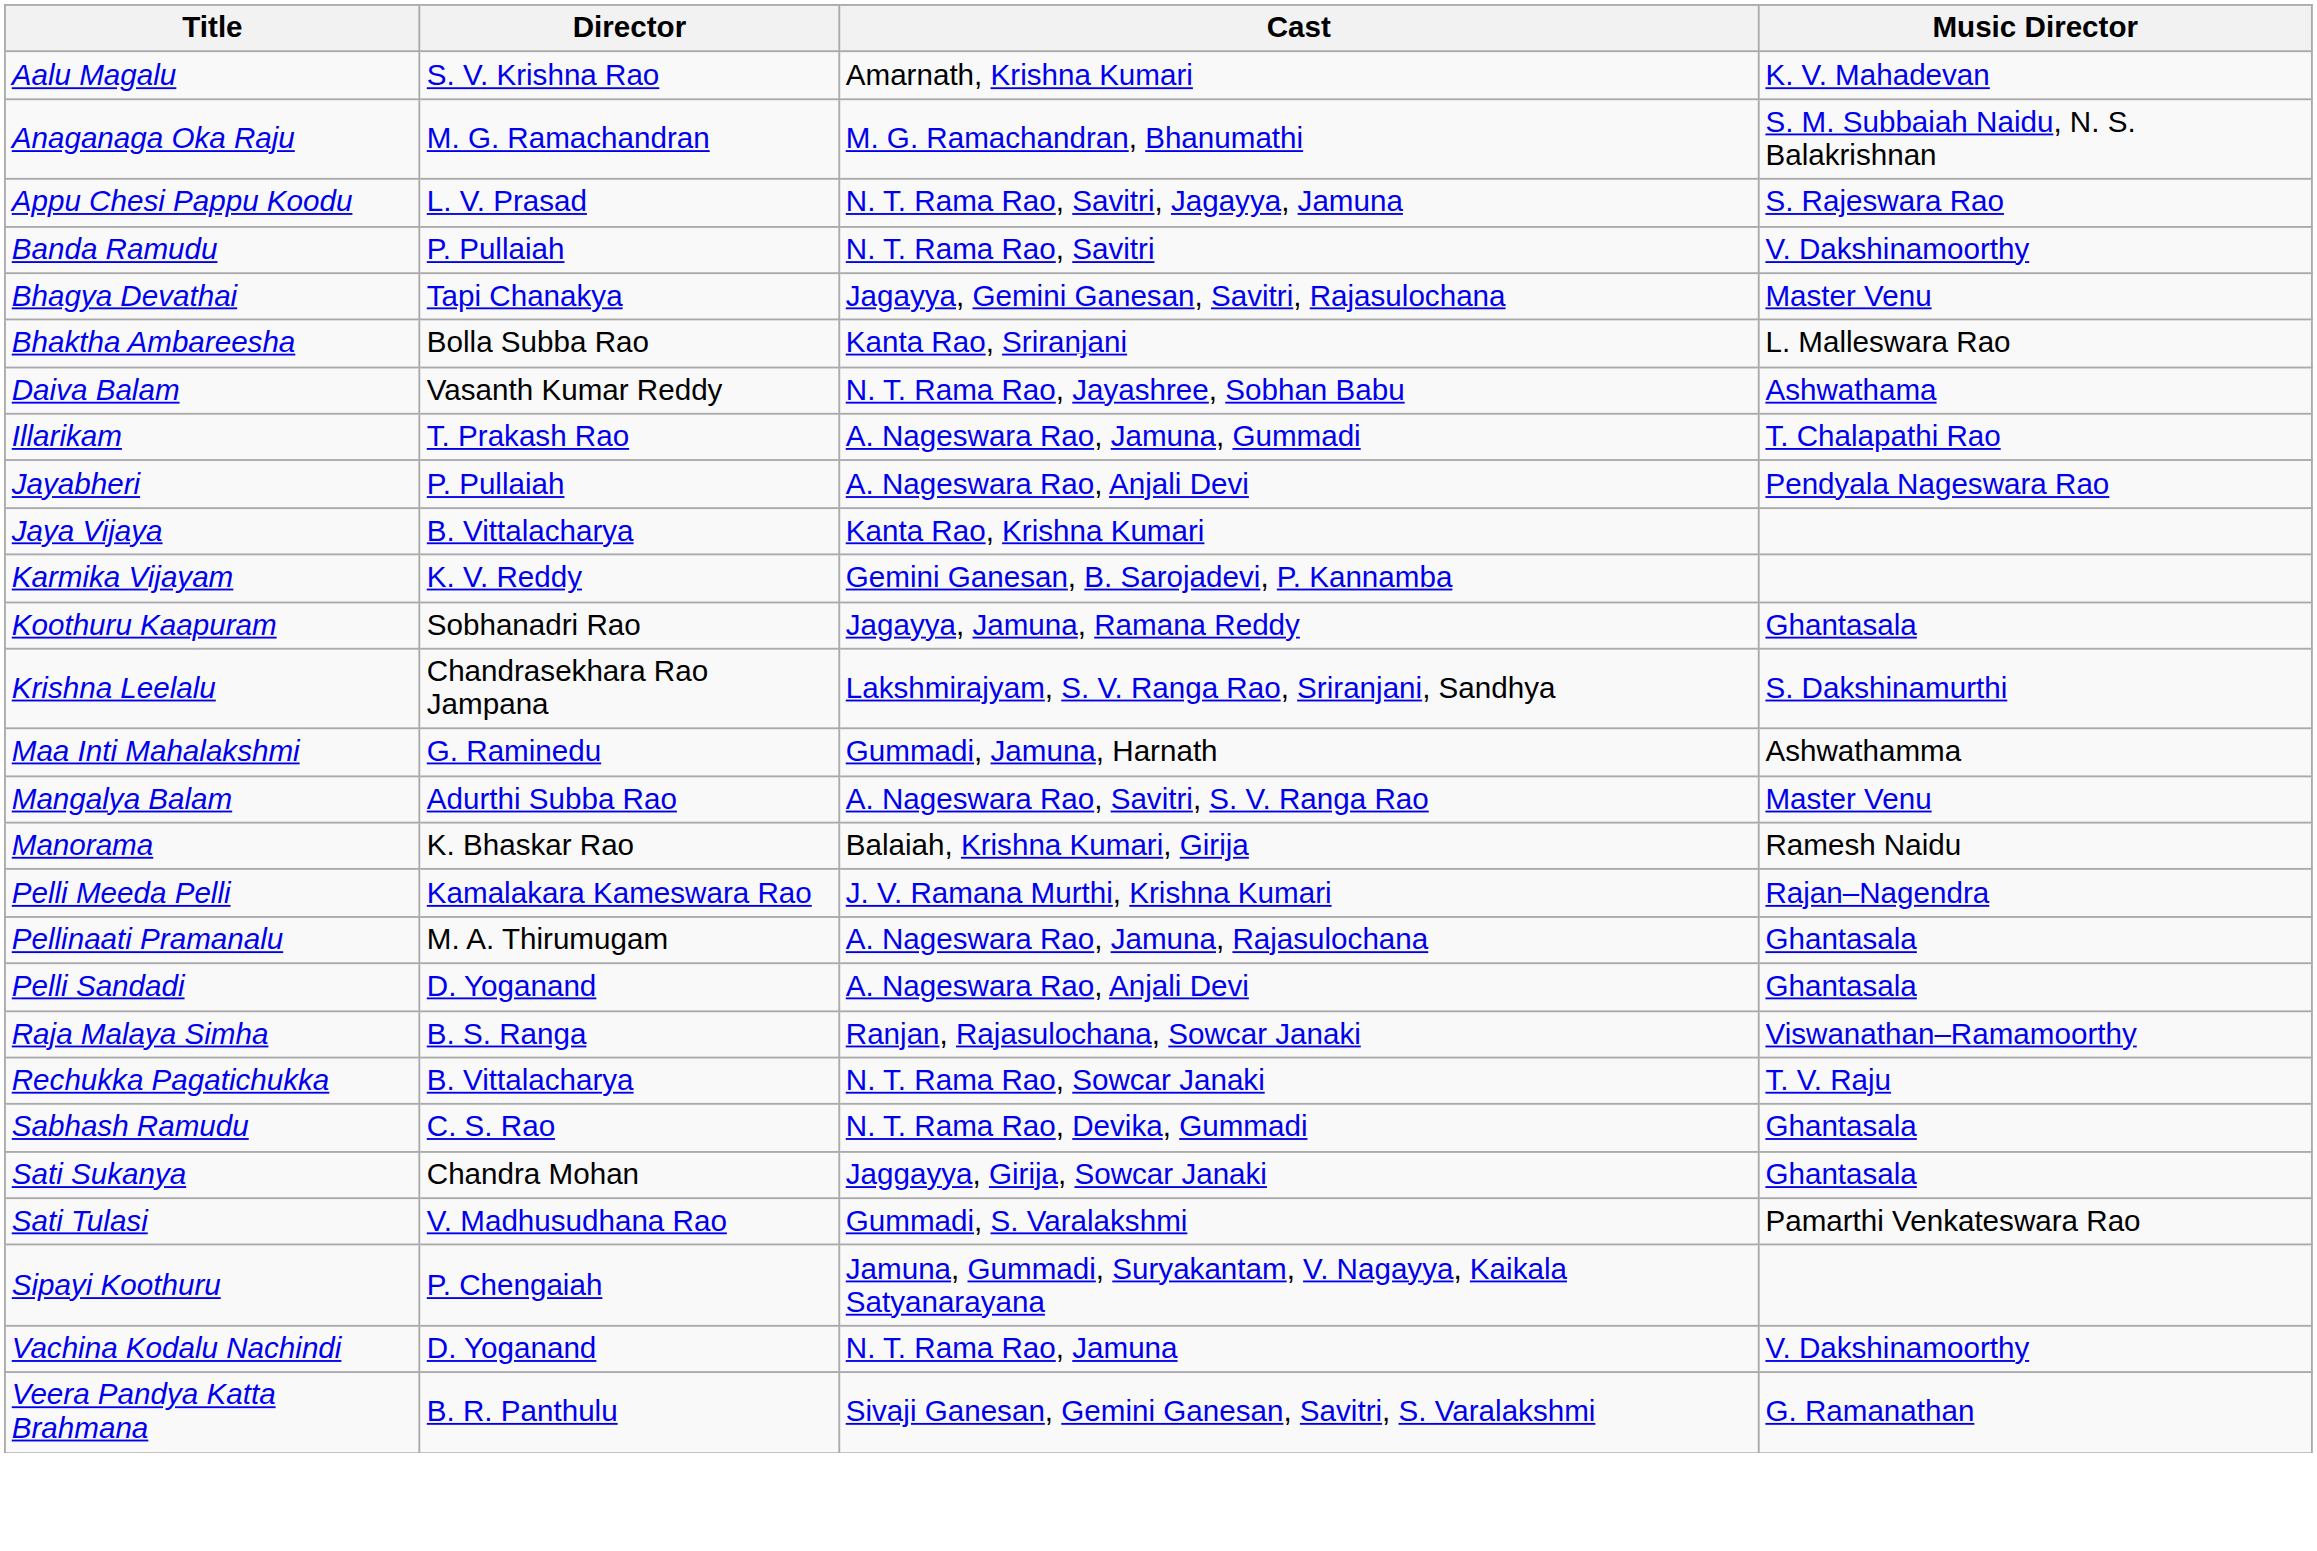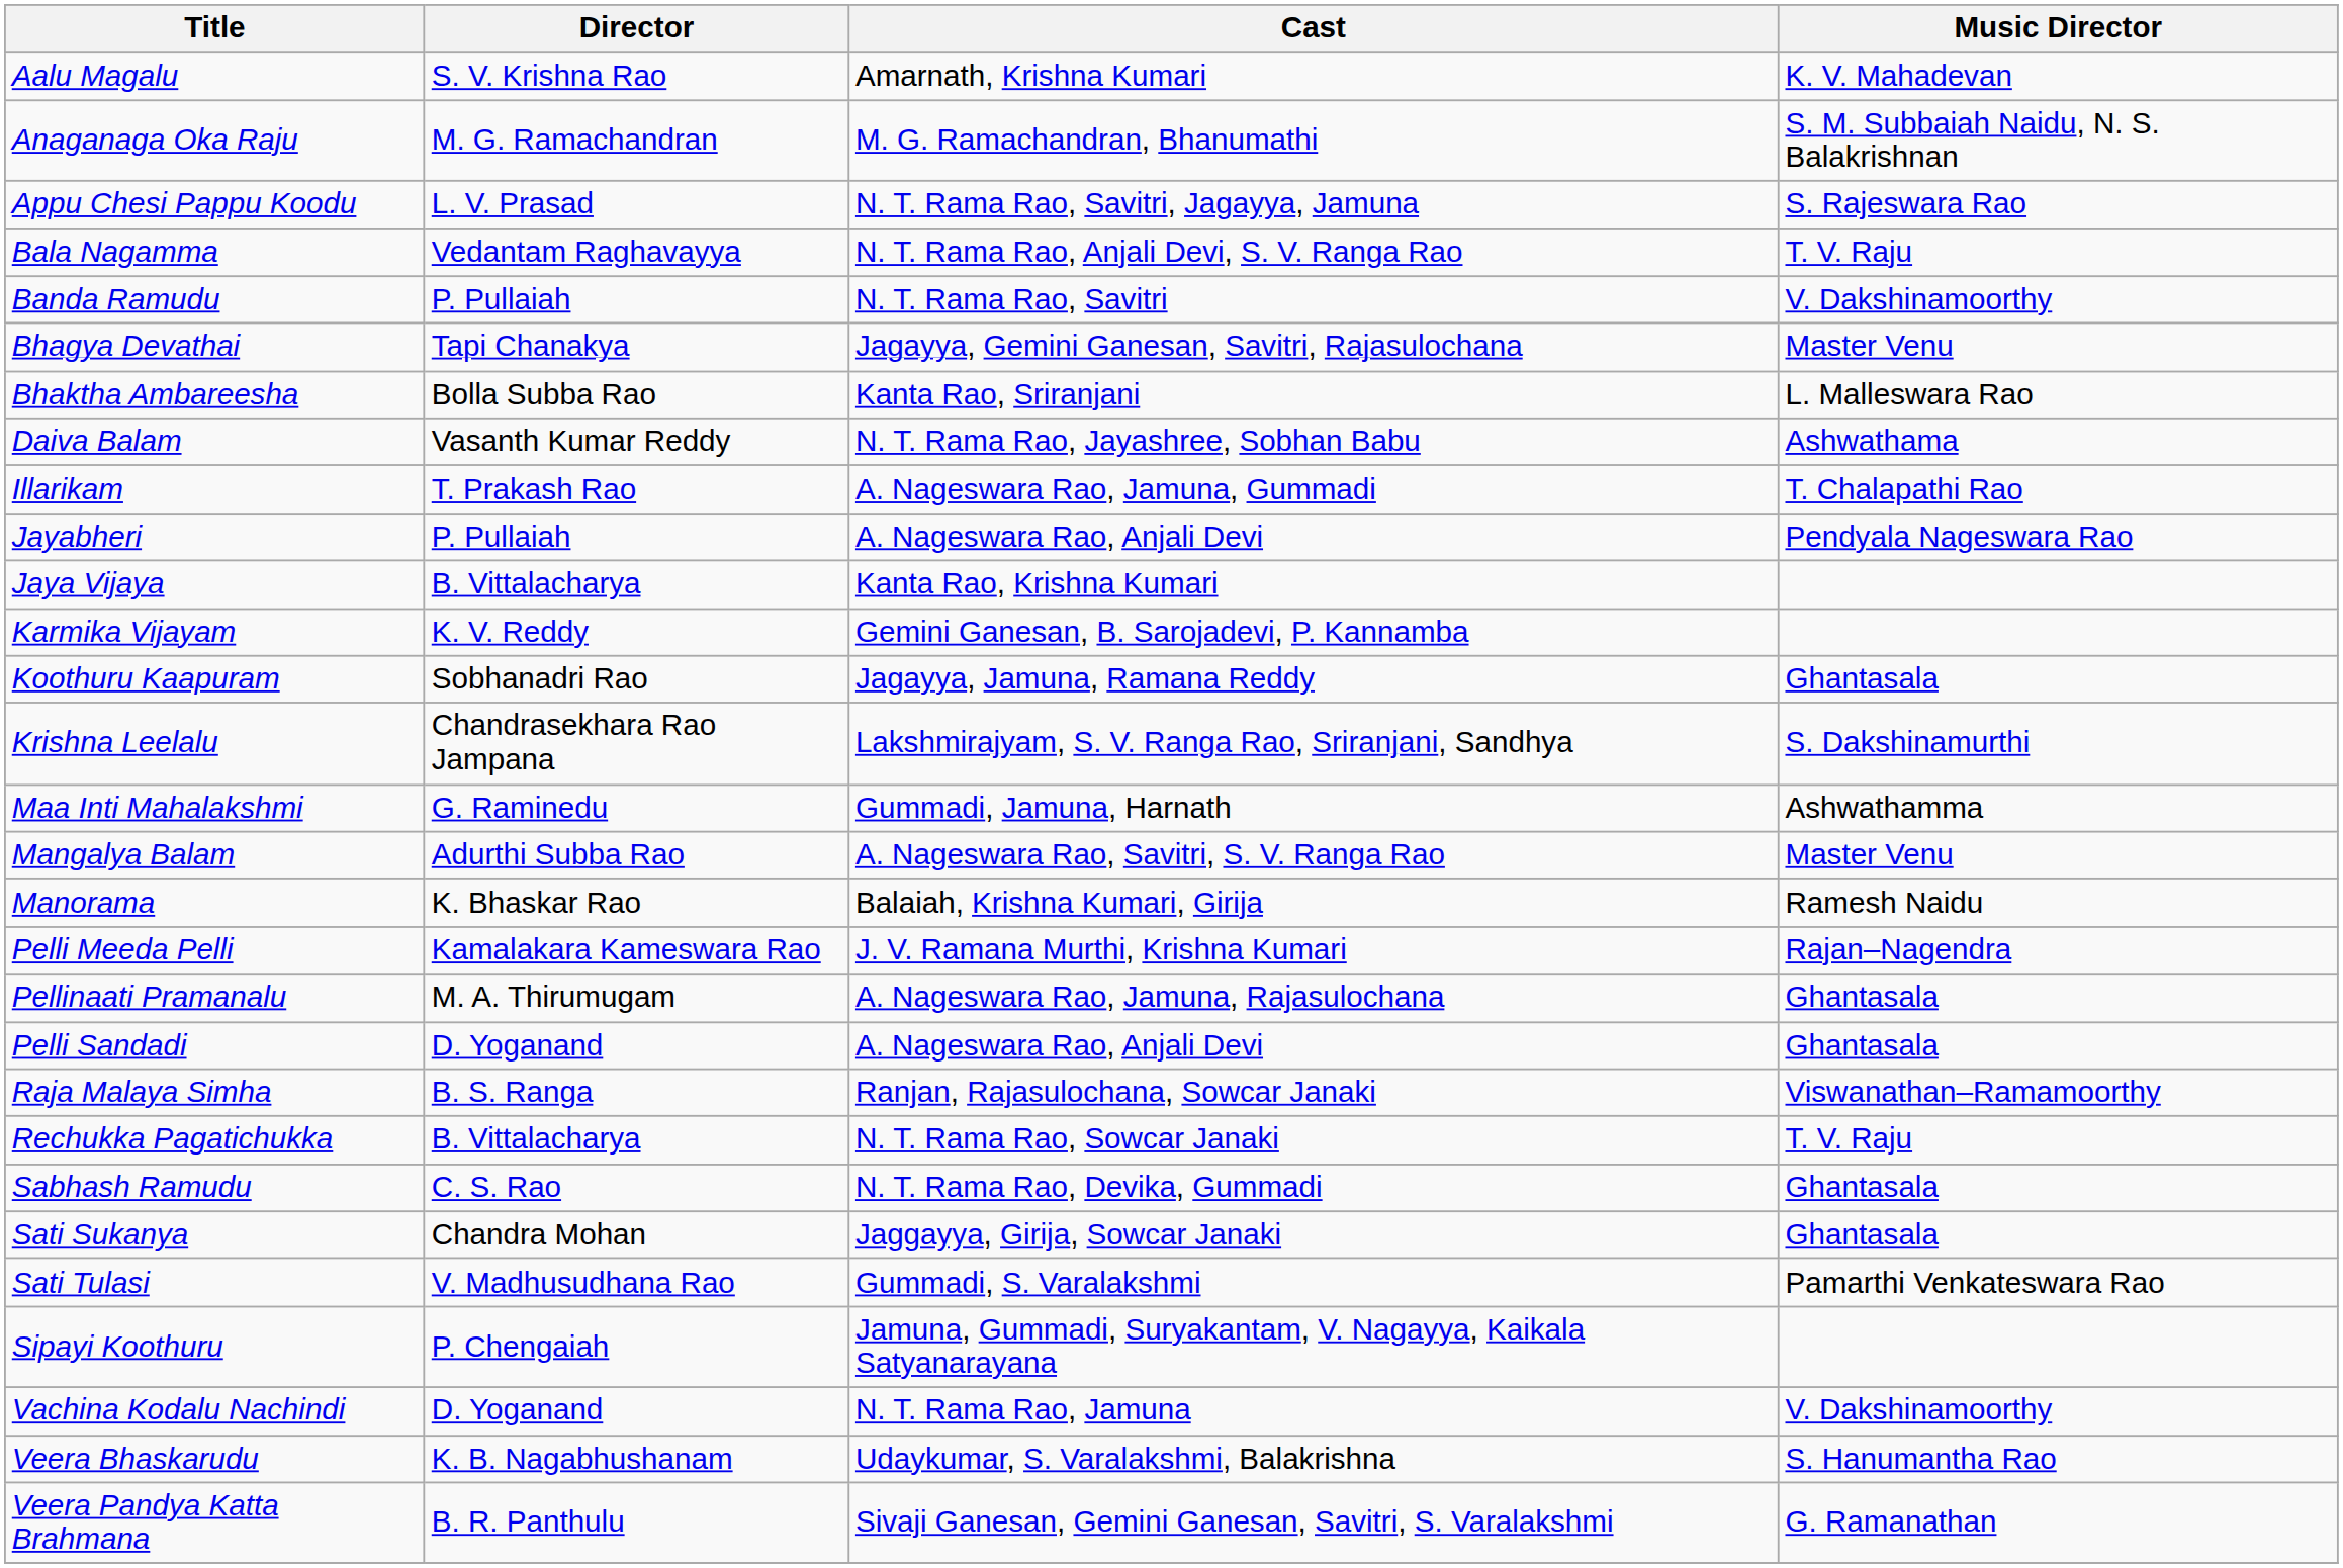 <table class="wikitable">
 <tr>
 <th>Title</th>
 <th>Director</th>
 <th>Cast</th>
 <th>Music Director</th>
 </tr>
 <tr>
 <td><em><a href='#'>Aalu Magalu</a></em></td>
 <td><a href='#'>S. V. Krishna Rao</a></td>
 <td>Amarnath, <a href='#'>Krishna Kumari</a></td>
 <td><a href='#'>K. V. Mahadevan</a></td>
 </tr>
 <tr>
 <td><em><a href='#'>Anaganaga Oka Raju</a></em></td>
 <td><a href='#'>M. G. Ramachandran</a></td>
 <td><a href='#'>M. G. Ramachandran</a>, <a href='#'>Bhanumathi</a></td>
 <td><a href='#'>S. M. Subbaiah Naidu</a>, N. S. Balakrishnan</td>
 </tr>
 <tr>
 <td><em><a href='#'>Appu Chesi Pappu Koodu</a></em></td>
 <td><a href='#'>L. V. Prasad</a></td>
 <td><a href='#'>N. T. Rama Rao</a>, <a href='#'>Savitri</a>, <a href='#'>Jagayya</a>, <a href='#'>Jamuna</a></td>
 <td><a href='#'>S. Rajeswara Rao</a></td>
+</tr>
+<tr>
+<td><em><a href='#'>Bala Nagamma</a></em></td>
+<td><a href='#'>Vedantam Raghavayya</a></td>
+<td><a href='#'>N. T. Rama Rao</a>, <a href='#'>Anjali Devi</a>, <a href='#'>S. V. Ranga Rao</a></td>
+<td><a href='#'>T. V. Raju</a></td>
 </tr>
 <tr>
 <td><em><a href='#'>Banda Ramudu</a></em></td>
 <td><a href='#'>P. Pullaiah</a></td>
 <td><a href='#'>N. T. Rama Rao</a>, <a href='#'>Savitri</a></td>
 <td><a href='#'>V. Dakshinamoorthy</a></td>
 </tr>
 <tr>
 <td><em><a href='#'>Bhagya Devathai</a></em></td>
 <td><a href='#'>Tapi Chanakya</a></td>
 <td><a href='#'>Jagayya</a>, <a href='#'>Gemini Ganesan</a>, <a href='#'>Savitri</a>, <a href='#'>Rajasulochana</a></td>
 <td><a href='#'>Master Venu</a></td>
 </tr>
 <tr>
 <td><em><a href='#'>Bhaktha Ambareesha</a></em></td>
 <td>Bolla Subba Rao</td>
 <td><a href='#'>Kanta Rao</a>, <a href='#'>Sriranjani</a></td>
 <td>L. Malleswara Rao</td>
 </tr>
 <tr>
 <td><em><a href='#'>Daiva Balam</a></em></td>
 <td>Vasanth Kumar Reddy</td>
 <td><a href='#'>N. T. Rama Rao</a>, <a href='#'>Jayashree</a>, <a href='#'>Sobhan Babu</a></td>
 <td><a href='#'>Ashwathama</a></td>
 </tr>
 <tr>
 <td><em><a href='#'>Illarikam</a></em></td>
 <td><a href='#'>T. Prakash Rao</a></td>
 <td><a href='#'>A. Nageswara Rao</a>, <a href='#'>Jamuna</a>, <a href='#'>Gummadi</a></td>
 <td><a href='#'>T. Chalapathi Rao</a></td>
 </tr>
 <tr>
 <td><em><a href='#'>Jayabheri</a></em></td>
 <td><a href='#'>P. Pullaiah</a></td>
 <td><a href='#'>A. Nageswara Rao</a>, <a href='#'>Anjali Devi</a></td>
 <td><a href='#'>Pendyala Nageswara Rao</a></td>
 </tr>
 <tr>
 <td><em><a href='#'>Jaya Vijaya</a></em></td>
 <td><a href='#'>B. Vittalacharya</a></td>
 <td><a href='#'>Kanta Rao</a>, <a href='#'>Krishna Kumari</a></td>
 <td></td>
 </tr>
 <tr>
 <td><em><a href='#'>Karmika Vijayam</a></em></td>
 <td><a href='#'>K. V. Reddy</a></td>
 <td><a href='#'>Gemini Ganesan</a>, <a href='#'>B. Sarojadevi</a>, <a href='#'>P. Kannamba</a></td>
 <td></td>
 </tr>
 <tr>
 <td><em><a href='#'>Koothuru Kaapuram</a></em></td>
 <td>Sobhanadri Rao</td>
 <td><a href='#'>Jagayya</a>, <a href='#'>Jamuna</a>, <a href='#'>Ramana Reddy</a></td>
 <td><a href='#'>Ghantasala</a></td>
 </tr>
 <tr>
 <td><em><a href='#'>Krishna Leelalu</a></em></td>
 <td>Chandrasekhara Rao Jampana</td>
 <td><a href='#'>Lakshmirajyam</a>, <a href='#'>S. V. Ranga Rao</a>, <a href='#'>Sriranjani</a>, Sandhya</td>
 <td><a href='#'>S. Dakshinamurthi</a></td>
 </tr>
 <tr>
 <td><em><a href='#'>Maa Inti Mahalakshmi</a></em></td>
 <td><a href='#'>G. Raminedu</a></td>
 <td><a href='#'>Gummadi</a>, <a href='#'>Jamuna</a>, Harnath</td>
 <td>Ashwathamma</td>
 </tr>
 <tr>
 <td><em><a href='#'>Mangalya Balam</a></em></td>
 <td><a href='#'>Adurthi Subba Rao</a></td>
 <td><a href='#'>A. Nageswara Rao</a>, <a href='#'>Savitri</a>, <a href='#'>S. V. Ranga Rao</a></td>
 <td><a href='#'>Master Venu</a></td>
 </tr>
 <tr>
 <td><em><a href='#'>Manorama</a></em></td>
 <td>K. Bhaskar Rao</td>
 <td>Balaiah, <a href='#'>Krishna Kumari</a>, <a href='#'>Girija</a></td>
 <td>Ramesh Naidu</td>
 </tr>
 <tr>
 <td><em><a href='#'>Pelli Meeda Pelli</a></em></td>
 <td><a href='#'>Kamalakara Kameswara Rao</a></td>
 <td><a href='#'>J. V. Ramana Murthi</a>, <a href='#'>Krishna Kumari</a></td>
 <td><a href='#'>Rajan–Nagendra</a></td>
 </tr>
 <tr>
 <td><em><a href='#'>Pellinaati Pramanalu</a></em></td>
 <td>M. A. Thirumugam</td>
 <td><a href='#'>A. Nageswara Rao</a>, <a href='#'>Jamuna</a>, <a href='#'>Rajasulochana</a></td>
 <td><a href='#'>Ghantasala</a></td>
 </tr>
 <tr>
 <td><em><a href='#'>Pelli Sandadi</a></em></td>
 <td><a href='#'>D. Yoganand</a></td>
 <td><a href='#'>A. Nageswara Rao</a>, <a href='#'>Anjali Devi</a></td>
 <td><a href='#'>Ghantasala</a></td>
 </tr>
 <tr>
 <td><em><a href='#'>Raja Malaya Simha</a></em></td>
 <td><a href='#'>B. S. Ranga</a></td>
 <td><a href='#'>Ranjan</a>, <a href='#'>Rajasulochana</a>, <a href='#'>Sowcar Janaki</a></td>
 <td><a href='#'>Viswanathan–Ramamoorthy</a></td>
 </tr>
 <tr>
 <td><em><a href='#'>Rechukka Pagatichukka</a></em></td>
 <td><a href='#'>B. Vittalacharya</a></td>
 <td><a href='#'>N. T. Rama Rao</a>, <a href='#'>Sowcar Janaki</a></td>
 <td><a href='#'>T. V. Raju</a></td>
 </tr>
 <tr>
 <td><em><a href='#'>Sabhash Ramudu</a></em></td>
 <td><a href='#'>C. S. Rao</a></td>
 <td><a href='#'>N. T. Rama Rao</a>, <a href='#'>Devika</a>, <a href='#'>Gummadi</a></td>
 <td><a href='#'>Ghantasala</a></td>
 </tr>
 <tr>
 <td><em><a href='#'>Sati Sukanya</a></em></td>
 <td>Chandra Mohan</td>
 <td><a href='#'>Jaggayya</a>, <a href='#'>Girija</a>, <a href='#'>Sowcar Janaki</a></td>
 <td><a href='#'>Ghantasala</a></td>
 </tr>
 <tr>
 <td><em><a href='#'>Sati Tulasi</a></em></td>
 <td><a href='#'>V. Madhusudhana Rao</a></td>
 <td><a href='#'>Gummadi</a>, <a href='#'>S. Varalakshmi</a></td>
 <td>Pamarthi Venkateswara Rao</td>
 </tr>
 <tr>
 <td><em><a href='#'>Sipayi Koothuru</a></em></td>
 <td><a href='#'>P. Chengaiah</a></td>
 <td><a href='#'>Jamuna</a>, <a href='#'>Gummadi</a>, <a href='#'>Suryakantam</a>, <a href='#'>V. Nagayya</a>, <a href='#'>Kaikala Satyanarayana</a></td>
 <td></td>
 </tr>
 <tr>
 <td><em><a href='#'>Vachina Kodalu Nachindi</a></em></td>
 <td><a href='#'>D. Yoganand</a></td>
 <td><a href='#'>N. T. Rama Rao</a>, <a href='#'>Jamuna</a></td>
 <td><a href='#'>V. Dakshinamoorthy</a></td>
 </tr>
 <tr>
+<td><em><a href='#'>Veera Bhaskarudu</a></em></td>
+<td><a href='#'>K. B. Nagabhushanam</a></td>
+<td><a href='#'>Udaykumar</a>, <a href='#'>S. Varalakshmi</a>, Balakrishna</td>
+<td><a href='#'>S. Hanumantha Rao</a></td>
+</tr>
+<tr>
 <td><em><a href='#'>Veera Pandya Katta Brahmana</a></em></td>
 <td><a href='#'>B. R. Panthulu</a></td>
 <td><a href='#'>Sivaji Ganesan</a>, <a href='#'>Gemini Ganesan</a>, <a href='#'>Savitri</a>, <a href='#'>S. Varalakshmi</a></td>
 <td><a href='#'>G. Ramanathan</a></td>
 </tr>
 <tr>
 </tr>
 </table>
